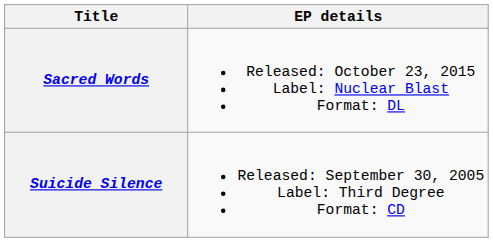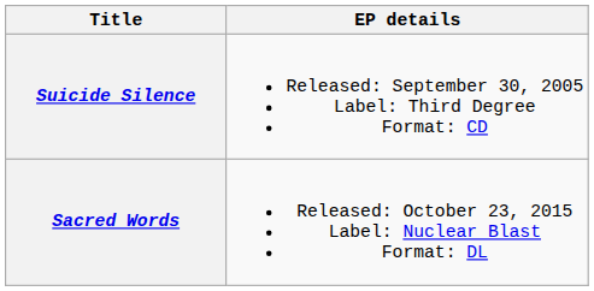 <table class="wikitable plainrowheaders" style="text-align:center;">
 <tr>
 <th scope="col" style="width:12em;">Title</th>
 <th scope="col" style="width:20em;">EP details</th>
 </tr>
 <tr>
+<th scope="row"><em><a href='#'>Suicide Silence</a></em></th>
+<td><br><ul><li>Released: September 30, 2005</li><li>Label: Third Degree</li><li>Format: <a href='#'>CD</a></li></ul></td>
+</tr>
+<tr>
 <th scope="row"><em><a href='#'>Sacred Words</a></em></th>
 <td><br><ul><li>Released: October 23, 2015</li><li>Label: <a href='#'>Nuclear Blast</a></li><li>Format: <a href='#'>DL</a></li></ul></td>
 </tr>
-<tr>
-<th scope="row"><em><a href='#'>Suicide Silence</a></em></th>
-<td><br><ul><li>Released: September 30, 2005</li><li>Label: Third Degree</li><li>Format: <a href='#'>CD</a></li></ul></td>
-</tr>
 </table>
